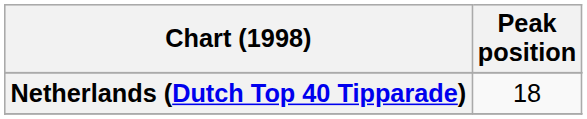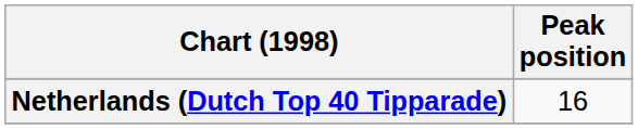 <table class="wikitable sortable plainrowheaders" style="text-align:center;">
 <tr>
 <th>Chart (1998)</th>
 <th>Peak<br>position</th>
 </tr>
 <tr>
 </tr>
 <tr>
 <th scope="row">Netherlands (<a href='#'>Dutch Top 40 Tipparade</a>)</th>
-<td align="center">18</td>
+<td align="center">16</td>
 </tr>
 <tr>
 </tr>
 <tr>
 </tr>
 <tr>
 </tr>
 <tr>
 </tr>
 <tr>
 </tr>
 <tr>
 </tr>
 </table>
